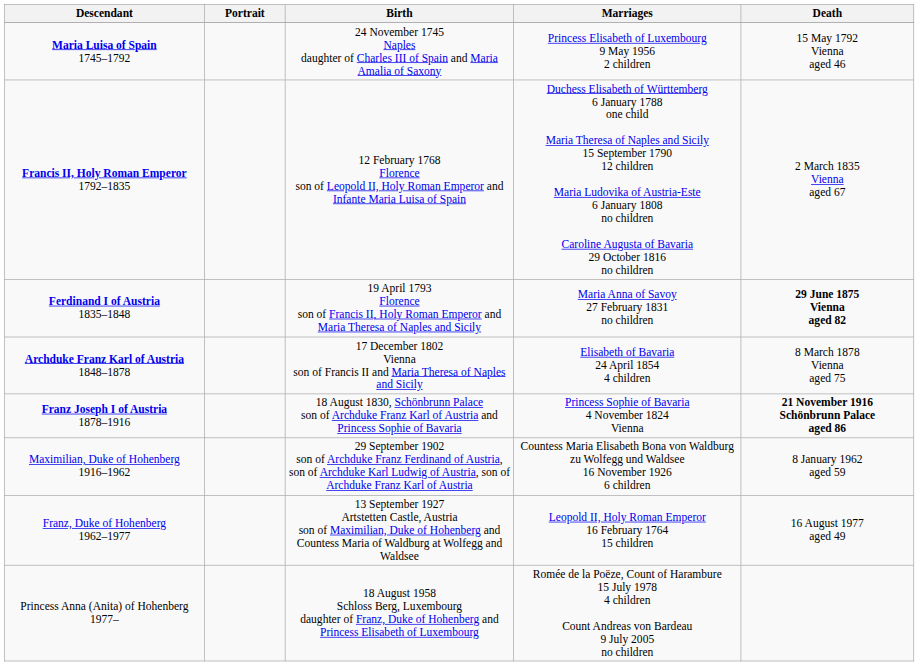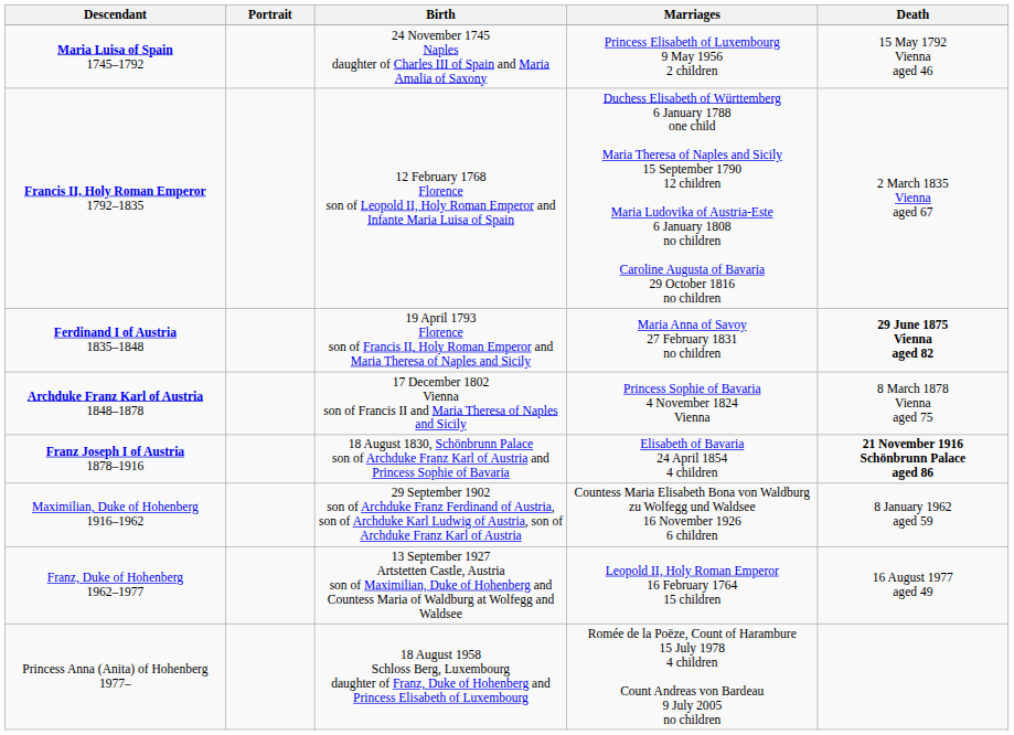 <table style="text-align:center; width:100%" class="wikitable sticky-header">
 <tr>
 <th width=22%>Descendant</th>
 <th width=105px>Portrait</th>
 <th>Birth</th>
 <th width=25%>Marriages</th>
 <th width=19%>Death</th>
 </tr>
 <tr>
 </tr>
 <tr>
 <td><strong><a href='#'>Maria Luisa of Spain</a></strong><br>1745–1792</td>
 <td></td>
 <td>24 November 1745<br><a href='#'>Naples</a><br>daughter of <a href='#'>Charles III of Spain</a> and <a href='#'>Maria Amalia of Saxony</a></td>
 <td><a href='#'>Princess Elisabeth of Luxembourg</a><br>9 May 1956<br>2 children</td>
 <td>15 May 1792<br>Vienna<br>aged 46</td>
 </tr>
 <tr>
 <td><strong><a href='#'>Francis II, Holy Roman Emperor</a></strong><br> 1792–1835</td>
 <td></td>
 <td>12 February 1768<br><a href='#'>Florence</a><br>son of <a href='#'>Leopold II, Holy Roman Emperor</a> and <a href='#'>Infante Maria Luisa of Spain</a></td>
 <td><a href='#'>Duchess Elisabeth of Württemberg</a><br>6 January 1788<br>one child<br><br><a href='#'>Maria Theresa of Naples and Sicily</a><br>15 September 1790<br>12 children<br><br><a href='#'>Maria Ludovika of Austria-Este</a><br>6 January 1808<br>no children<br><br><a href='#'>Caroline Augusta of Bavaria</a><br>29 October 1816<br>no children</td>
 <td>2 March 1835<br><a href='#'>Vienna</a><br>aged 67</td>
 </tr>
 <tr>
 <td><strong><a href='#'>Ferdinand I of Austria</a></strong><br>1835–1848</td>
 <td></td>
 <td>19 April 1793<br><a href='#'>Florence</a><br>son of <a href='#'>Francis II, Holy Roman Emperor</a> and <a href='#'>Maria Theresa of Naples and Sicily</a></td>
 <td><a href='#'>Maria Anna of Savoy</a><br>27 February 1831<br>no children</td>
 <td><strong>29 June 1875<br>Vienna<br>aged 82</strong></td>
 </tr>
 <tr>
 <td><strong><a href='#'>Archduke Franz Karl of Austria</a></strong><br>1848–1878</td>
 <td></td>
 <td>17 December 1802<br>Vienna<br>son of Francis II and <a href='#'>Maria Theresa of Naples and Sicily</a></td>
-<td><a href='#'>Elisabeth of Bavaria</a><br>24 April 1854<br>4 children</td>
+<td><a href='#'>Princess Sophie of Bavaria</a><br>4 November 1824<br>Vienna<br></td>
 <td>8 March 1878<br>Vienna<br>aged 75</td>
 </tr>
 <tr>
 <td><strong><a href='#'>Franz Joseph I of Austria</a></strong><br>1878–1916</td>
 <td></td>
 <td>18 August 1830, <a href='#'>Schönbrunn Palace</a><br>son of <a href='#'>Archduke Franz Karl of Austria</a> and <a href='#'>Princess Sophie of Bavaria</a></td>
-<td><a href='#'>Princess Sophie of Bavaria</a><br>4 November 1824<br>Vienna<br></td>
+<td><a href='#'>Elisabeth of Bavaria</a><br>24 April 1854<br>4 children</td>
 <td><strong>21 November 1916<br>Schönbrunn Palace<br>aged 86</strong></td>
 </tr>
 <tr>
 <td><a href='#'>Maximilian, Duke of Hohenberg</a><br>1916–1962</td>
 <td></td>
 <td>29 September 1902<br>son of <a href='#'>Archduke Franz Ferdinand of Austria</a>, son of <a href='#'>Archduke Karl Ludwig of Austria</a>, son of <a href='#'>Archduke Franz Karl of Austria</a></td>
 <td>Countess Maria Elisabeth Bona von Waldburg zu Wolfegg und Waldsee<br>16 November 1926<br>6 children</td>
 <td>8 January 1962<br>aged 59</td>
 </tr>
 <tr>
 <td><a href='#'>Franz, Duke of Hohenberg</a><br>1962–1977</td>
 <td></td>
 <td>13 September 1927<br>Artstetten Castle, Austria<br>son of <a href='#'>Maximilian, Duke of Hohenberg</a> and Countess Maria of Waldburg at Wolfegg and Waldsee</td>
 <td><a href='#'>Leopold II, Holy Roman Emperor</a><br>16 February 1764<br>15 children</td>
 <td>16 August 1977<br>aged 49</td>
 </tr>
 <tr>
 <td>Princess Anna (Anita) of Hohenberg<br>1977–</td>
 <td></td>
 <td>18 August 1958<br>Schloss Berg, Luxembourg<br>daughter of <a href='#'>Franz, Duke of Hohenberg</a> and <a href='#'>Princess Elisabeth of Luxembourg</a></td>
 <td>Romée de la Poëze, Count of Harambure<br>15 July 1978<br>4 children<br><br>Count Andreas von Bardeau<br> 9 July 2005<br>no children</td>
 <td></td>
 </tr>
 </table>
